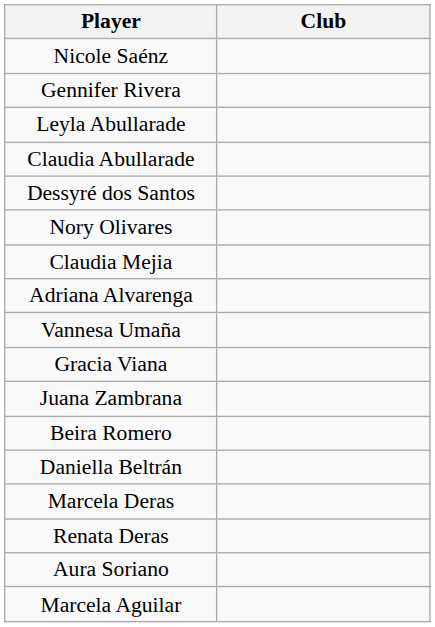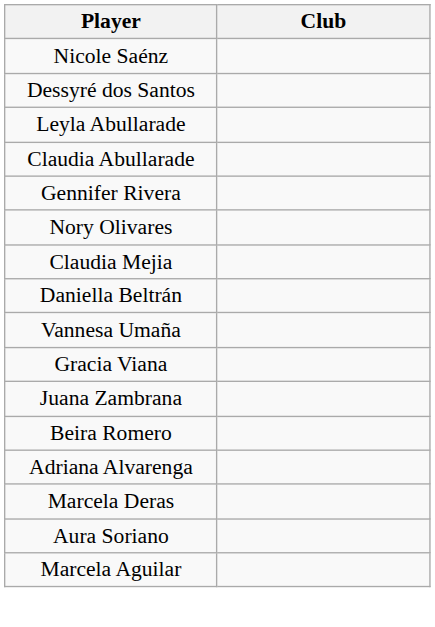 <table class="wikitable" style="text-align:center">
 <tr>
 <th style="width:150px">Player</th>
 <th style="width:150px">Club</th>
 </tr>
 <tr>
 <td>Nicole Saénz</td>
 <td></td>
 </tr>
 <tr>
-<td>Gennifer Rivera</td>
+<td>Dessyré dos Santos</td>
 <td></td>
 </tr>
 <tr>
 <td>Leyla Abullarade</td>
 <td></td>
 </tr>
 <tr>
 <td>Claudia Abullarade</td>
 <td></td>
 </tr>
 <tr>
-<td>Dessyré dos Santos</td>
+<td>Gennifer Rivera</td>
 <td></td>
 </tr>
 <tr>
 <td>Nory Olivares</td>
 <td></td>
 </tr>
 <tr>
 <td>Claudia Mejia</td>
 <td></td>
 </tr>
 <tr>
-<td>Adriana Alvarenga</td>
+<td>Daniella Beltrán</td>
 <td></td>
 </tr>
 <tr>
 <td>Vannesa Umaña</td>
 <td></td>
 </tr>
 <tr>
 <td>Gracia Viana</td>
 <td></td>
 </tr>
 <tr>
 <td>Juana Zambrana</td>
 <td></td>
 </tr>
 <tr>
 <td>Beira Romero</td>
 <td></td>
 </tr>
 <tr>
-<td>Daniella Beltrán</td>
+<td>Adriana Alvarenga</td>
 <td></td>
 </tr>
 <tr>
 <td>Marcela Deras</td>
-<td></td>
-</tr>
-<tr>
-<td>Renata Deras</td>
 <td></td>
 </tr>
 <tr>
 <td>Aura Soriano</td>
 <td></td>
 </tr>
 <tr>
 <td>Marcela Aguilar</td>
 <td></td>
 </tr>
 </table>
